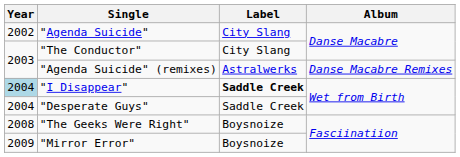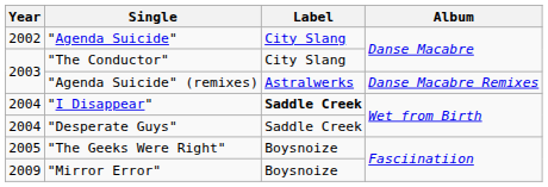 <table class="wikitable">
 <tr>
 <th>Year</th>
 <th>Single</th>
 <th>Label</th>
 <th>Album</th>
 </tr>
 <tr>
 <td>2002</td>
 <td>"<a href='#'>Agenda Suicide</a>"</td>
 <td><a href='#'>City Slang</a> </td>
 <td rowspan="2"><em><a href='#'>Danse Macabre</a></em></td>
 </tr>
 <tr>
 <td rowspan="2">2003</td>
 <td>"The Conductor"</td>
 <td>City Slang </td>
 </tr>
 <tr>
 <td>"Agenda Suicide" (remixes)</td>
 <td><a href='#'>Astralwerks</a> </td>
 <td><em><a href='#'>Danse Macabre Remixes</a></em></td>
 </tr>
 <tr>
-<td style="background: lightblue;">2004</td>
+<td>2004</td>
 <td>"<a href='#'>I Disappear</a>"</td>
 <td><strong>Saddle Creek </strong></td>
 <td rowspan="2"><em><a href='#'>Wet from Birth</a></em></td>
 </tr>
 <tr>
 <td>2004</td>
 <td>"Desperate Guys"</td>
 <td>Saddle Creek </td>
 </tr>
 <tr>
-<td>2008</td>
+<td>2005</td>
 <td>"The Geeks Were Right"</td>
 <td>Boysnoize </td>
 <td rowspan="2"><em><a href='#'>Fasciinatiion</a></em></td>
 </tr>
 <tr>
 <td>2009</td>
 <td>"Mirror Error"</td>
 <td>Boysnoize </td>
 </tr>
 </table>
